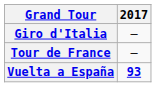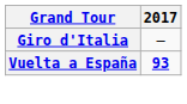 <table class="wikitable plainrowheaders">
 <tr>
 <th scope="col"><a href='#'>Grand Tour</a></th>
 <th scope="col">2017</th>
 </tr>
 <tr style="text-align:center;">
 <th scope="row"> <a href='#'>Giro d'Italia</a></th>
 <td>—</td>
 </tr>
 <tr style="text-align:center;">
-<th scope="row"> <a href='#'>Tour de France</a></th>
-<td>—</td>
-</tr>
-<tr style="text-align:center;">
 <th scope="row"> <a href='#'>Vuelta a España</a></th>
 <td><strong><a href='#'>93</a></strong></td>
 </tr>
 </table>
